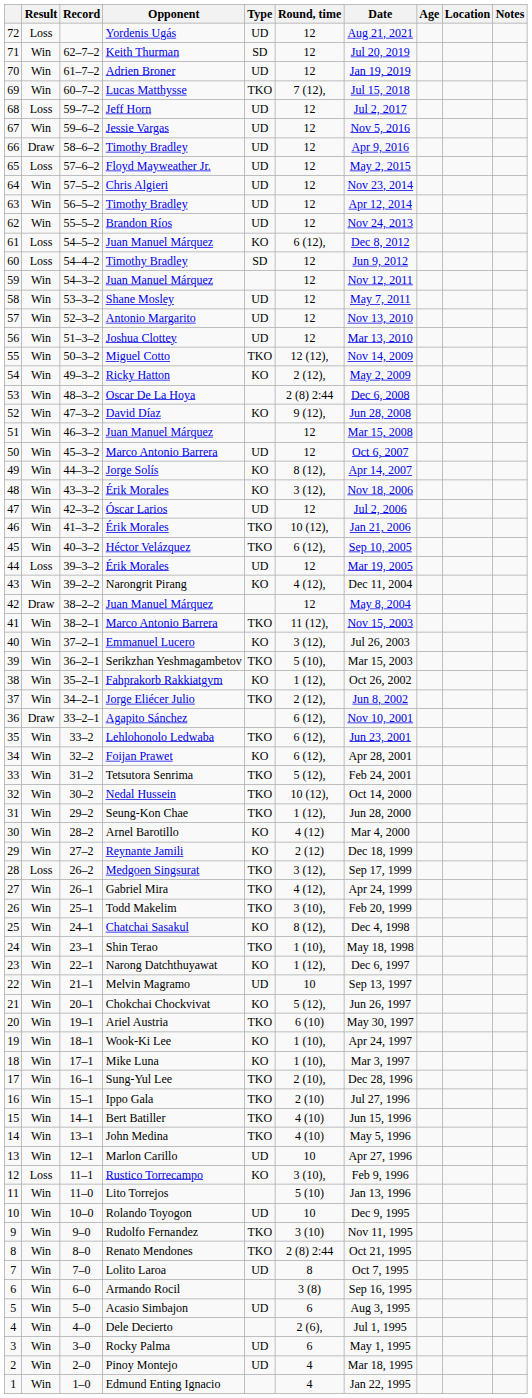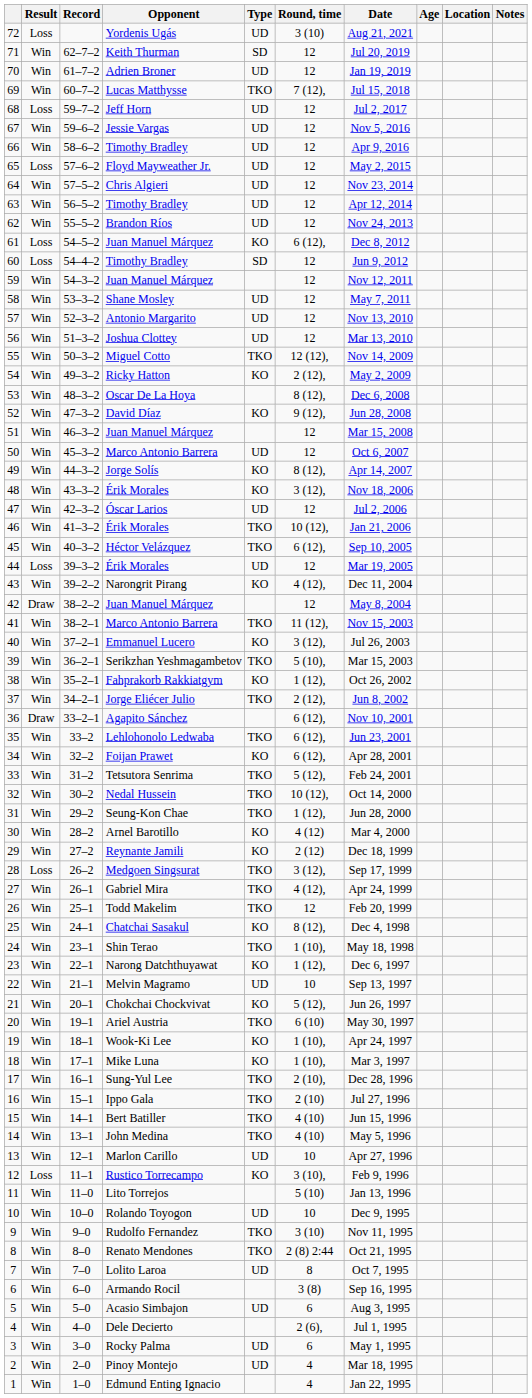 <table class="wikitable" style="text-align:center">
 <tr>
 <th></th>
 <th>Result</th>
 <th>Record</th>
 <th>Opponent</th>
 <th>Type</th>
 <th>Round, time</th>
 <th>Date</th>
 <th>Age</th>
 <th>Location</th>
 <th>Notes</th>
 </tr>
 <tr>
 <td>72</td>
 <td>Loss</td>
 <td></td>
 <td style="text-align:left;"><a href='#'>Yordenis Ugás</a></td>
 <td>UD</td>
-<td>12</td>
+<td>3 (10)</td>
 <td><a href='#'>Aug 21, 2021</a></td>
 <td style="text-align:left;"></td>
 <td style="text-align:left;"></td>
 <td style="text-align:left;"></td>
 </tr>
 <tr>
 <td>71</td>
 <td>Win</td>
 <td>62–7–2</td>
 <td style="text-align:left;"><a href='#'>Keith Thurman</a></td>
 <td>SD</td>
 <td>12</td>
 <td><a href='#'>Jul 20, 2019</a></td>
 <td style="text-align:left;"></td>
 <td style="text-align:left;"></td>
 <td style="text-align:left;"></td>
 </tr>
 <tr>
 <td>70</td>
 <td>Win</td>
 <td>61–7–2</td>
 <td style="text-align:left;"><a href='#'>Adrien Broner</a></td>
 <td>UD</td>
 <td>12</td>
 <td><a href='#'>Jan 19, 2019</a></td>
 <td style="text-align:left;"></td>
 <td style="text-align:left;"></td>
 <td style="text-align:left;"></td>
 </tr>
 <tr>
 <td>69</td>
 <td>Win</td>
 <td>60–7–2</td>
 <td style="text-align:left;"><a href='#'>Lucas Matthysse</a></td>
 <td>TKO</td>
 <td>7 (12), </td>
 <td><a href='#'>Jul 15, 2018</a></td>
 <td style="text-align:left;"></td>
 <td style="text-align:left;"></td>
 <td style="text-align:left;"></td>
 </tr>
 <tr>
 <td>68</td>
 <td>Loss</td>
 <td>59–7–2</td>
 <td style="text-align:left;"><a href='#'>Jeff Horn</a></td>
 <td>UD</td>
 <td>12</td>
 <td><a href='#'>Jul 2, 2017</a></td>
 <td style="text-align:left;"></td>
 <td style="text-align:left;"></td>
 <td style="text-align:left;"></td>
 </tr>
 <tr>
 <td>67</td>
 <td>Win</td>
 <td>59–6–2</td>
 <td style="text-align:left;"><a href='#'>Jessie Vargas</a></td>
 <td>UD</td>
 <td>12</td>
 <td><a href='#'>Nov 5, 2016</a></td>
 <td style="text-align:left;"></td>
 <td style="text-align:left;"></td>
 <td style="text-align:left;"></td>
 </tr>
 <tr>
 <td>66</td>
-<td>Draw</td>
+<td>Win</td>
 <td>58–6–2</td>
 <td style="text-align:left;"><a href='#'>Timothy Bradley</a></td>
 <td>UD</td>
 <td>12</td>
 <td><a href='#'>Apr 9, 2016</a></td>
 <td style="text-align:left;"></td>
 <td style="text-align:left;"></td>
 <td style="text-align:left;"></td>
 </tr>
 <tr>
 <td>65</td>
 <td>Loss</td>
 <td>57–6–2</td>
 <td style="text-align:left;"><a href='#'>Floyd Mayweather Jr.</a></td>
 <td>UD</td>
 <td>12</td>
 <td><a href='#'>May 2, 2015</a></td>
 <td style="text-align:left;"></td>
 <td style="text-align:left;"></td>
 <td style="text-align:left;"></td>
 </tr>
 <tr>
 <td>64</td>
 <td>Win</td>
 <td>57–5–2</td>
 <td style="text-align:left;"><a href='#'>Chris Algieri</a></td>
 <td>UD</td>
 <td>12</td>
 <td><a href='#'>Nov 23, 2014</a></td>
 <td style="text-align:left;"></td>
 <td style="text-align:left;"></td>
 <td style="text-align:left;"></td>
 </tr>
 <tr>
 <td>63</td>
 <td>Win</td>
 <td>56–5–2</td>
 <td style="text-align:left;"><a href='#'>Timothy Bradley</a></td>
 <td>UD</td>
 <td>12</td>
 <td><a href='#'>Apr 12, 2014</a></td>
 <td style="text-align:left;"></td>
 <td style="text-align:left;"></td>
 <td style="text-align:left;"></td>
 </tr>
 <tr>
 <td>62</td>
 <td>Win</td>
 <td>55–5–2</td>
 <td style="text-align:left;"><a href='#'>Brandon Ríos</a></td>
 <td>UD</td>
 <td>12</td>
 <td><a href='#'>Nov 24, 2013</a></td>
 <td style="text-align:left;"></td>
 <td style="text-align:left;"></td>
 <td style="text-align:left;"></td>
 </tr>
 <tr>
 <td>61</td>
 <td>Loss</td>
 <td>54–5–2</td>
 <td style="text-align:left;"><a href='#'>Juan Manuel Márquez</a></td>
 <td>KO</td>
 <td>6 (12), </td>
 <td><a href='#'>Dec 8, 2012</a></td>
 <td style="text-align:left;"></td>
 <td style="text-align:left;"></td>
 <td></td>
 </tr>
 <tr>
 <td>60</td>
 <td>Loss</td>
 <td>54–4–2</td>
 <td style="text-align:left;"><a href='#'>Timothy Bradley</a></td>
 <td>SD</td>
 <td>12</td>
 <td><a href='#'>Jun 9, 2012</a></td>
 <td style="text-align:left;"></td>
 <td style="text-align:left;"></td>
 <td style="text-align:left;"></td>
 </tr>
 <tr>
 <td>59</td>
 <td>Win</td>
 <td>54–3–2</td>
 <td style="text-align:left;"><a href='#'>Juan Manuel Márquez</a></td>
 <td></td>
 <td>12</td>
 <td><a href='#'>Nov 12, 2011</a></td>
 <td style="text-align:left;"></td>
 <td style="text-align:left;"></td>
 <td style="text-align:left;"></td>
 </tr>
 <tr>
 <td>58</td>
 <td>Win</td>
 <td>53–3–2</td>
 <td style="text-align:left;"><a href='#'>Shane Mosley</a></td>
 <td>UD</td>
 <td>12</td>
 <td><a href='#'>May 7, 2011</a></td>
 <td style="text-align:left;"></td>
 <td style="text-align:left;"></td>
 <td style="text-align:left;"></td>
 </tr>
 <tr>
 <td>57</td>
 <td>Win</td>
 <td>52–3–2</td>
 <td style="text-align:left;"><a href='#'>Antonio Margarito</a></td>
 <td>UD</td>
 <td>12</td>
 <td><a href='#'>Nov 13, 2010</a></td>
 <td style="text-align:left;"></td>
 <td style="text-align:left;"></td>
 <td style="text-align:left;"></td>
 </tr>
 <tr>
 <td>56</td>
 <td>Win</td>
 <td>51–3–2</td>
 <td style="text-align:left;"><a href='#'>Joshua Clottey</a></td>
 <td>UD</td>
 <td>12</td>
 <td><a href='#'>Mar 13, 2010</a></td>
 <td style="text-align:left;"></td>
 <td style="text-align:left;"></td>
 <td style="text-align:left;"></td>
 </tr>
 <tr>
 <td>55</td>
 <td>Win</td>
 <td>50–3–2</td>
 <td style="text-align:left;"><a href='#'>Miguel Cotto</a></td>
 <td>TKO</td>
 <td>12 (12), </td>
 <td><a href='#'>Nov 14, 2009</a></td>
 <td style="text-align:left;"></td>
 <td style="text-align:left;"></td>
 <td style="text-align:left;"></td>
 </tr>
 <tr>
 <td>54</td>
 <td>Win</td>
 <td>49–3–2</td>
 <td style="text-align:left;"><a href='#'>Ricky Hatton</a></td>
 <td>KO</td>
 <td>2 (12), </td>
 <td><a href='#'>May 2, 2009</a></td>
 <td style="text-align:left;"></td>
 <td style="text-align:left;"></td>
 <td style="text-align:left;"></td>
 </tr>
 <tr>
 <td>53</td>
 <td>Win</td>
 <td>48–3–2</td>
 <td style="text-align:left;"><a href='#'>Oscar De La Hoya</a></td>
 <td></td>
-<td>2 (8) 2:44</td>
+<td>8 (12), </td>
 <td><a href='#'>Dec 6, 2008</a></td>
 <td style="text-align:left;"></td>
 <td style="text-align:left;"></td>
 <td></td>
 </tr>
 <tr>
 <td>52</td>
 <td>Win</td>
 <td>47–3–2</td>
 <td style="text-align:left;"><a href='#'>David Díaz</a></td>
 <td>KO</td>
 <td>9 (12), </td>
 <td><a href='#'>Jun 28, 2008</a></td>
 <td style="text-align:left;"></td>
 <td style="text-align:left;"></td>
 <td style="text-align:left;"></td>
 </tr>
 <tr>
 <td>51</td>
 <td>Win</td>
 <td>46–3–2</td>
 <td style="text-align:left;"><a href='#'>Juan Manuel Márquez</a></td>
 <td></td>
 <td>12</td>
 <td><a href='#'>Mar 15, 2008</a></td>
 <td style="text-align:left;"></td>
 <td style="text-align:left;"></td>
 <td style="text-align:left;"></td>
 </tr>
 <tr>
 <td>50</td>
 <td>Win</td>
 <td>45–3–2</td>
 <td style="text-align:left;"><a href='#'>Marco Antonio Barrera</a></td>
 <td>UD</td>
 <td>12</td>
 <td><a href='#'>Oct 6, 2007</a></td>
 <td style="text-align:left;"></td>
 <td style="text-align:left;"></td>
 <td style="text-align:left;"></td>
 </tr>
 <tr>
 <td>49</td>
 <td>Win</td>
 <td>44–3–2</td>
 <td style="text-align:left;"><a href='#'>Jorge Solís</a></td>
 <td>KO</td>
 <td>8 (12), </td>
 <td><a href='#'>Apr 14, 2007</a></td>
 <td style="text-align:left;"></td>
 <td style="text-align:left;"></td>
 <td style="text-align:left;"></td>
 </tr>
 <tr>
 <td>48</td>
 <td>Win</td>
 <td>43–3–2</td>
 <td style="text-align:left;"><a href='#'>Érik Morales</a></td>
 <td>KO</td>
 <td>3 (12), </td>
 <td><a href='#'>Nov 18, 2006</a></td>
 <td style="text-align:left;"></td>
 <td style="text-align:left;"></td>
 <td style="text-align:left;"></td>
 </tr>
 <tr>
 <td>47</td>
 <td>Win</td>
 <td>42–3–2</td>
 <td style="text-align:left;"><a href='#'>Óscar Larios</a></td>
 <td>UD</td>
 <td>12</td>
 <td><a href='#'>Jul 2, 2006</a></td>
 <td style="text-align:left;"></td>
 <td style="text-align:left;"></td>
 <td style="text-align:left;"></td>
 </tr>
 <tr>
 <td>46</td>
 <td>Win</td>
 <td>41–3–2</td>
 <td style="text-align:left;"><a href='#'>Érik Morales</a></td>
 <td>TKO</td>
 <td>10 (12), </td>
 <td><a href='#'>Jan 21, 2006</a></td>
 <td style="text-align:left;"></td>
 <td style="text-align:left;"></td>
 <td style="text-align:left;"></td>
 </tr>
 <tr>
 <td>45</td>
 <td>Win</td>
 <td>40–3–2</td>
 <td style="text-align:left;"><a href='#'>Héctor Velázquez</a></td>
 <td>TKO</td>
 <td>6 (12), </td>
 <td><a href='#'>Sep 10, 2005</a></td>
 <td style="text-align:left;"></td>
 <td style="text-align:left;"></td>
 <td style="text-align:left;"></td>
 </tr>
 <tr>
 <td>44</td>
 <td>Loss</td>
 <td>39–3–2</td>
 <td style="text-align:left;"><a href='#'>Érik Morales</a></td>
 <td>UD</td>
 <td>12</td>
 <td><a href='#'>Mar 19, 2005</a></td>
 <td style="text-align:left;"></td>
 <td style="text-align:left;"></td>
 <td style="text-align:left;"></td>
 </tr>
 <tr>
 <td>43</td>
 <td>Win</td>
 <td>39–2–2</td>
 <td style="text-align:left;">Narongrit Pirang</td>
 <td>KO</td>
 <td>4 (12), </td>
 <td>Dec 11, 2004</td>
 <td style="text-align:left;"></td>
 <td style="text-align:left;"></td>
 <td style="text-align:left;"></td>
 </tr>
 <tr>
 <td>42</td>
 <td>Draw</td>
 <td>38–2–2</td>
 <td style="text-align:left;"><a href='#'>Juan Manuel Márquez</a></td>
 <td></td>
 <td>12</td>
 <td><a href='#'>May 8, 2004</a></td>
 <td style="text-align:left;"></td>
 <td style="text-align:left;"></td>
 <td style="text-align:left;"></td>
 </tr>
 <tr>
 <td>41</td>
 <td>Win</td>
 <td>38–2–1</td>
 <td style="text-align:left;"><a href='#'>Marco Antonio Barrera</a></td>
 <td>TKO</td>
 <td>11 (12), </td>
 <td><a href='#'>Nov 15, 2003</a></td>
 <td style="text-align:left;"></td>
 <td style="text-align:left;"></td>
 <td style="text-align:left;"></td>
 </tr>
 <tr>
 <td>40</td>
 <td>Win</td>
 <td>37–2–1</td>
 <td style="text-align:left;"><a href='#'>Emmanuel Lucero</a></td>
 <td>KO</td>
 <td>3 (12), </td>
 <td>Jul 26, 2003</td>
 <td style="text-align:left;"></td>
 <td style="text-align:left;"></td>
 <td style="text-align:left;"></td>
 </tr>
 <tr>
 <td>39</td>
 <td>Win</td>
 <td>36–2–1</td>
 <td style="text-align:left;">Serikzhan Yeshmagambetov</td>
 <td>TKO</td>
 <td>5 (10), </td>
 <td>Mar 15, 2003</td>
 <td style="text-align:left;"></td>
 <td style="text-align:left;"></td>
 <td></td>
 </tr>
 <tr>
 <td>38</td>
 <td>Win</td>
 <td>35–2–1</td>
 <td style="text-align:left;"><a href='#'>Fahprakorb Rakkiatgym</a></td>
 <td>KO</td>
 <td>1 (12), </td>
 <td>Oct 26, 2002</td>
 <td style="text-align:left;"></td>
 <td style="text-align:left;"></td>
 <td style="text-align:left;"></td>
 </tr>
 <tr>
 <td>37</td>
 <td>Win</td>
 <td>34–2–1</td>
 <td style="text-align:left;"><a href='#'>Jorge Eliécer Julio</a></td>
 <td>TKO</td>
 <td>2 (12), </td>
 <td><a href='#'>Jun 8, 2002</a></td>
 <td style="text-align:left;"></td>
 <td style="text-align:left;"></td>
 <td style="text-align:left;"></td>
 </tr>
 <tr>
 <td>36</td>
 <td>Draw</td>
 <td>33–2–1</td>
 <td style="text-align:left;"><a href='#'>Agapito Sánchez</a></td>
 <td></td>
 <td>6 (12), </td>
 <td><a href='#'>Nov 10, 2001</a></td>
 <td style="text-align:left;"></td>
 <td style="text-align:left;"></td>
 <td style="text-align:left;"></td>
 </tr>
 <tr>
 <td>35</td>
 <td>Win</td>
 <td>33–2</td>
 <td style="text-align:left;"><a href='#'>Lehlohonolo Ledwaba</a></td>
 <td>TKO</td>
 <td>6 (12), </td>
 <td><a href='#'>Jun 23, 2001</a></td>
 <td style="text-align:left;"></td>
 <td style="text-align:left;"></td>
 <td style="text-align:left;"></td>
 </tr>
 <tr>
 <td>34</td>
 <td>Win</td>
 <td>32–2</td>
 <td style="text-align:left;"><a href='#'>Foijan Prawet</a></td>
 <td>KO</td>
 <td>6 (12), </td>
 <td>Apr 28, 2001</td>
 <td style="text-align:left;"></td>
 <td style="text-align:left;"></td>
 <td style="text-align:left;"></td>
 </tr>
 <tr>
 <td>33</td>
 <td>Win</td>
 <td>31–2</td>
 <td style="text-align:left;">Tetsutora Senrima</td>
 <td>TKO</td>
 <td>5 (12), </td>
 <td>Feb 24, 2001</td>
 <td style="text-align:left;"></td>
 <td style="text-align:left;"></td>
 <td style="text-align:left;"></td>
 </tr>
 <tr>
 <td>32</td>
 <td>Win</td>
 <td>30–2</td>
 <td style="text-align:left;"><a href='#'>Nedal Hussein</a></td>
 <td>TKO</td>
 <td>10 (12), </td>
 <td>Oct 14, 2000</td>
 <td style="text-align:left;"></td>
 <td style="text-align:left;"></td>
 <td style="text-align:left;"></td>
 </tr>
 <tr>
 <td>31</td>
 <td>Win</td>
 <td>29–2</td>
 <td style="text-align:left;">Seung-Kon Chae</td>
 <td>TKO</td>
 <td>1 (12), </td>
 <td>Jun 28, 2000</td>
 <td style="text-align:left;"></td>
 <td style="text-align:left;"></td>
 <td style="text-align:left;"></td>
 </tr>
 <tr>
 <td>30</td>
 <td>Win</td>
 <td>28–2</td>
 <td style="text-align:left;">Arnel Barotillo</td>
 <td>KO</td>
 <td>4 (12)</td>
 <td>Mar 4, 2000</td>
 <td style="text-align:left;"></td>
 <td style="text-align:left;"></td>
 <td style="text-align:left;"></td>
 </tr>
 <tr>
 <td>29</td>
 <td>Win</td>
 <td>27–2</td>
 <td style="text-align:left;"><a href='#'>Reynante Jamili</a></td>
 <td>KO</td>
 <td>2 (12)</td>
 <td>Dec 18, 1999</td>
 <td style="text-align:left;"></td>
 <td style="text-align:left;"></td>
 <td style="text-align:left;"></td>
 </tr>
 <tr>
 <td>28</td>
 <td>Loss</td>
 <td>26–2</td>
 <td style="text-align:left;"><a href='#'>Medgoen Singsurat</a></td>
 <td>TKO</td>
 <td>3 (12), </td>
 <td>Sep 17, 1999</td>
 <td style="text-align:left;"></td>
 <td style="text-align:left;"></td>
 <td style="text-align:left;"></td>
 </tr>
 <tr>
 <td>27</td>
 <td>Win</td>
 <td>26–1</td>
 <td style="text-align:left;">Gabriel Mira</td>
 <td>TKO</td>
 <td>4 (12), </td>
 <td>Apr 24, 1999</td>
 <td style="text-align:left;"></td>
 <td style="text-align:left;"></td>
 <td style="text-align:left;"></td>
 </tr>
 <tr>
 <td>26</td>
 <td>Win</td>
 <td>25–1</td>
 <td style="text-align:left;">Todd Makelim</td>
 <td>TKO</td>
-<td>3 (10), </td>
+<td>12</td>
 <td>Feb 20, 1999</td>
 <td style="text-align:left;"></td>
 <td style="text-align:left;"></td>
 <td></td>
 </tr>
 <tr>
 <td>25</td>
 <td>Win</td>
 <td>24–1</td>
 <td style="text-align:left;"><a href='#'>Chatchai Sasakul</a></td>
 <td>KO</td>
 <td>8 (12), </td>
 <td>Dec 4, 1998</td>
 <td style="text-align:left;"></td>
 <td style="text-align:left;"></td>
 <td style="text-align:left;"></td>
 </tr>
 <tr>
 <td>24</td>
 <td>Win</td>
 <td>23–1</td>
 <td style="text-align:left;">Shin Terao</td>
 <td>TKO</td>
 <td>1 (10), </td>
 <td>May 18, 1998</td>
 <td style="text-align:left;"></td>
 <td style="text-align:left;"></td>
 <td></td>
 </tr>
 <tr>
 <td>23</td>
 <td>Win</td>
 <td>22–1</td>
 <td style="text-align:left;">Narong Datchthuyawat</td>
 <td>KO</td>
 <td>1 (12), </td>
 <td>Dec 6, 1997</td>
 <td style="text-align:left;"></td>
 <td style="text-align:left;"></td>
 <td style="text-align:left;"></td>
 </tr>
 <tr>
 <td>22</td>
 <td>Win</td>
 <td>21–1</td>
 <td style="text-align:left;">Melvin Magramo</td>
 <td>UD</td>
 <td>10</td>
 <td>Sep 13, 1997</td>
 <td style="text-align:left;"></td>
 <td style="text-align:left;"></td>
 <td></td>
 </tr>
 <tr>
 <td>21</td>
 <td>Win</td>
 <td>20–1</td>
 <td style="text-align:left;">Chokchai Chockvivat</td>
 <td>KO</td>
 <td>5 (12), </td>
 <td>Jun 26, 1997</td>
 <td style="text-align:left;"></td>
 <td style="text-align:left;"></td>
 <td style="text-align:left;"></td>
 </tr>
 <tr>
 <td>20</td>
 <td>Win</td>
 <td>19–1</td>
 <td style="text-align:left;">Ariel Austria</td>
 <td>TKO</td>
 <td>6 (10)</td>
 <td>May 30, 1997</td>
 <td style="text-align:left;"></td>
 <td style="text-align:left;"></td>
 <td></td>
 </tr>
 <tr>
 <td>19</td>
 <td>Win</td>
 <td>18–1</td>
 <td style="text-align:left;">Wook-Ki Lee</td>
 <td>KO</td>
 <td>1 (10), </td>
 <td>Apr 24, 1997</td>
 <td style="text-align:left;"></td>
 <td style="text-align:left;"></td>
 <td></td>
 </tr>
 <tr>
 <td>18</td>
 <td>Win</td>
 <td>17–1</td>
 <td style="text-align:left;">Mike Luna</td>
 <td>KO</td>
 <td>1 (10), </td>
 <td>Mar 3, 1997</td>
 <td style="text-align:left;"></td>
 <td style="text-align:left;"></td>
 <td></td>
 </tr>
 <tr>
 <td>17</td>
 <td>Win</td>
 <td>16–1</td>
 <td style="text-align:left;">Sung-Yul Lee</td>
 <td>TKO</td>
 <td>2 (10), </td>
 <td>Dec 28, 1996</td>
 <td style="text-align:left;"></td>
 <td style="text-align:left;"></td>
 <td></td>
 </tr>
 <tr>
 <td>16</td>
 <td>Win</td>
 <td>15–1</td>
 <td style="text-align:left;">Ippo Gala</td>
 <td>TKO</td>
 <td>2 (10)</td>
 <td>Jul 27, 1996</td>
 <td style="text-align:left;"></td>
 <td style="text-align:left;"></td>
 <td></td>
 </tr>
 <tr>
 <td>15</td>
 <td>Win</td>
 <td>14–1</td>
 <td style="text-align:left;">Bert Batiller</td>
 <td>TKO</td>
 <td>4 (10)</td>
 <td>Jun 15, 1996</td>
 <td style="text-align:left;"></td>
 <td style="text-align:left;"></td>
 <td></td>
 </tr>
 <tr>
 <td>14</td>
 <td>Win</td>
 <td>13–1</td>
 <td style="text-align:left;">John Medina</td>
 <td>TKO</td>
 <td>4 (10)</td>
 <td>May 5, 1996</td>
 <td style="text-align:left;"></td>
 <td style="text-align:left;"></td>
 <td></td>
 </tr>
 <tr>
 <td>13</td>
 <td>Win</td>
 <td>12–1</td>
 <td style="text-align:left;">Marlon Carillo</td>
 <td>UD</td>
 <td>10</td>
 <td>Apr 27, 1996</td>
 <td style="text-align:left;"></td>
 <td style="text-align:left;"></td>
 <td></td>
 </tr>
 <tr>
 <td>12</td>
 <td>Loss</td>
 <td>11–1</td>
 <td style="text-align:left;"><a href='#'>Rustico Torrecampo</a></td>
 <td>KO</td>
 <td>3 (10), </td>
 <td>Feb 9, 1996</td>
 <td style="text-align:left;"></td>
 <td style="text-align:left;"></td>
 <td></td>
 </tr>
 <tr>
 <td>11</td>
 <td>Win</td>
 <td>11–0</td>
 <td style="text-align:left;">Lito Torrejos</td>
 <td></td>
 <td>5 (10)</td>
 <td>Jan 13, 1996</td>
 <td style="text-align:left;"></td>
 <td style="text-align:left;"></td>
 <td style="text-align:left;"></td>
 </tr>
 <tr>
 <td>10</td>
 <td>Win</td>
 <td>10–0</td>
 <td style="text-align:left;">Rolando Toyogon</td>
 <td>UD</td>
 <td>10</td>
 <td>Dec 9, 1995</td>
 <td style="text-align:left;"></td>
 <td style="text-align:left;"></td>
 <td></td>
 </tr>
 <tr>
 <td>9</td>
 <td>Win</td>
 <td>9–0</td>
 <td style="text-align:left;">Rudolfo Fernandez</td>
 <td>TKO</td>
 <td>3 (10)</td>
 <td>Nov 11, 1995</td>
 <td style="text-align:left;"></td>
 <td style="text-align:left;"></td>
 <td></td>
 </tr>
 <tr>
 <td>8</td>
 <td>Win</td>
 <td>8–0</td>
 <td style="text-align:left;">Renato Mendones</td>
 <td>TKO</td>
 <td>2 (8) 2:44</td>
 <td>Oct 21, 1995</td>
 <td style="text-align:left;"></td>
 <td style="text-align:left;"></td>
 <td></td>
 </tr>
 <tr>
 <td>7</td>
 <td>Win</td>
 <td>7–0</td>
 <td style="text-align:left;">Lolito Laroa</td>
 <td>UD</td>
 <td>8</td>
 <td>Oct 7, 1995</td>
 <td style="text-align:left;"></td>
 <td style="text-align:left;"></td>
 <td></td>
 </tr>
 <tr>
 <td>6</td>
 <td>Win</td>
 <td>6–0</td>
 <td style="text-align:left;">Armando Rocil</td>
 <td></td>
 <td>3 (8)</td>
 <td>Sep 16, 1995</td>
 <td style="text-align:left;"></td>
 <td style="text-align:left;"></td>
 <td></td>
 </tr>
 <tr>
 <td>5</td>
 <td>Win</td>
 <td>5–0</td>
 <td style="text-align:left;">Acasio Simbajon</td>
 <td>UD</td>
 <td>6</td>
 <td>Aug 3, 1995</td>
 <td style="text-align:left;"></td>
 <td style="text-align:left;"></td>
 <td></td>
 </tr>
 <tr>
 <td>4</td>
 <td>Win</td>
 <td>4–0</td>
 <td style="text-align:left;">Dele Decierto</td>
 <td></td>
 <td>2 (6), </td>
 <td>Jul 1, 1995</td>
 <td style="text-align:left;"></td>
 <td style="text-align:left;"></td>
 <td></td>
 </tr>
 <tr>
 <td>3</td>
 <td>Win</td>
 <td>3–0</td>
 <td style="text-align:left;">Rocky Palma</td>
 <td>UD</td>
 <td>6</td>
 <td>May 1, 1995</td>
 <td style="text-align:left;"></td>
 <td style="text-align:left;"></td>
 <td></td>
 </tr>
 <tr>
 <td>2</td>
 <td>Win</td>
 <td>2–0</td>
 <td style="text-align:left;">Pinoy Montejo</td>
 <td>UD</td>
 <td>4</td>
 <td>Mar 18, 1995</td>
 <td style="text-align:left;"></td>
 <td style="text-align:left;"></td>
 <td></td>
 </tr>
 <tr>
 <td>1</td>
 <td>Win</td>
 <td>1–0</td>
 <td style="text-align:left;">Edmund Enting Ignacio</td>
 <td></td>
 <td>4</td>
 <td>Jan 22, 1995</td>
 <td style="text-align:left;"></td>
 <td style="text-align:left;"></td>
 <td></td>
 </tr>
 </table>
